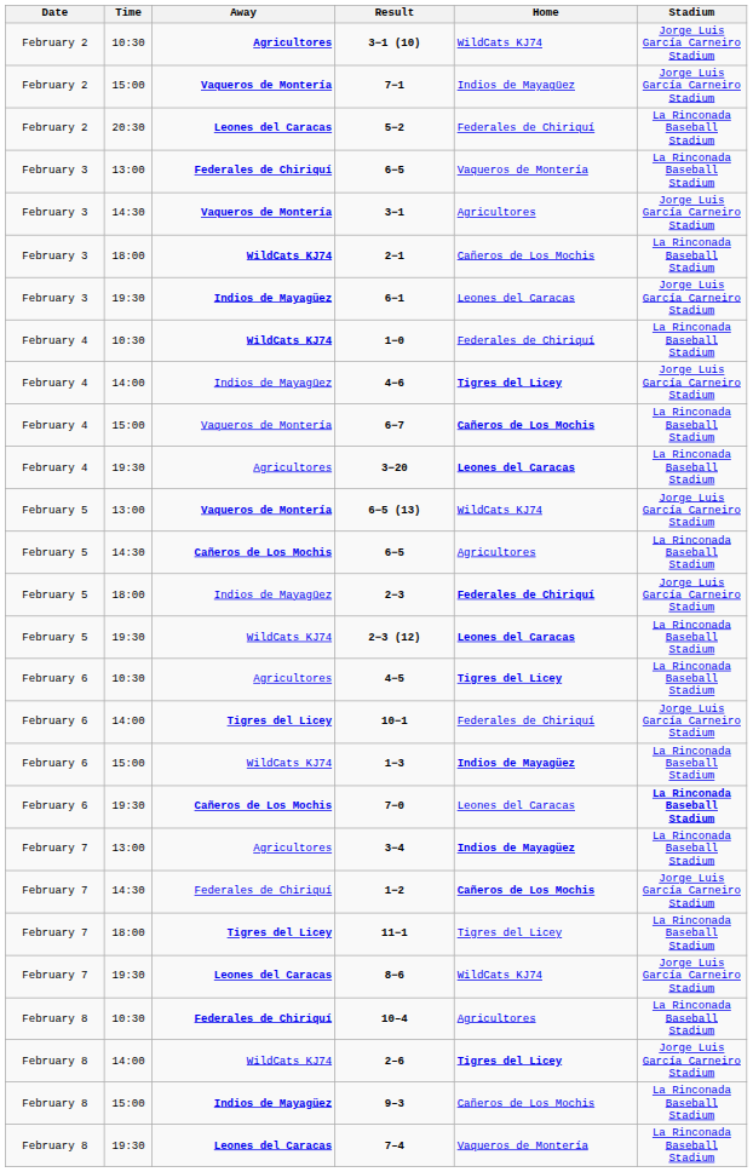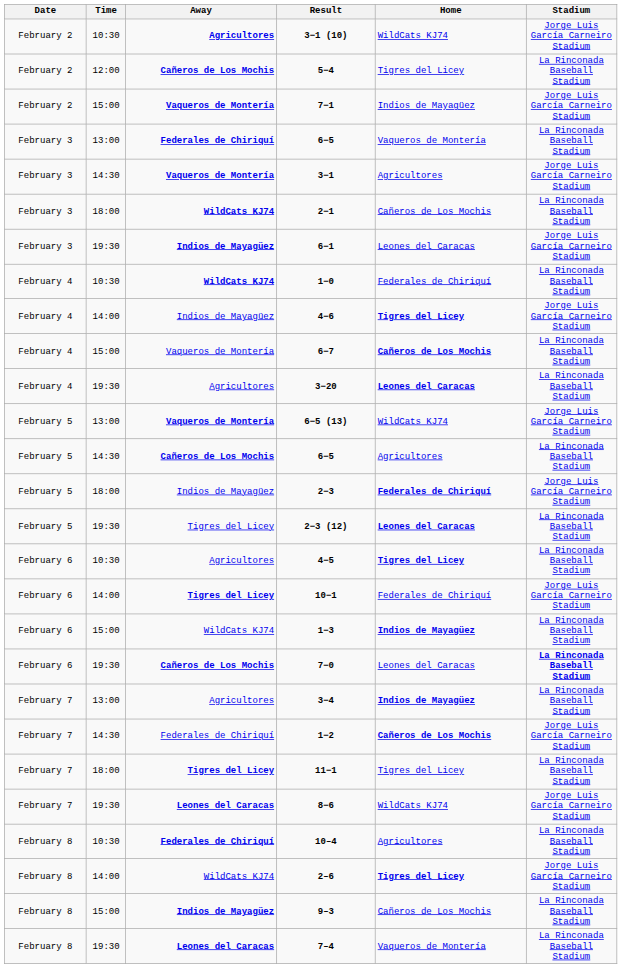 <table class="wikitable" style="font-size:95%; text-align: center; width: 95%;">
 <tr>
 <th width="90">Date</th>
 <th width="40">Time</th>
 <th width="170">Away</th>
 <th width="110">Result</th>
 <th width="170">Home</th>
 <th width="100">Stadium</th>
 </tr>
 <tr align=center>
 <td>February 2</td>
 <td>10:30</td>
 <td align=right><strong><a href='#'>Agricultores</a></strong> </td>
 <td><strong>3−1 (10)</strong></td>
 <td align=left> <a href='#'>WildCats KJ74</a></td>
 <td><a href='#'>Jorge Luis García Carneiro Stadium</a></td>
 </tr>
 <tr align=center>
 <td>February 2</td>
+<td>12:00</td>
+<td align=right><strong><a href='#'>Cañeros de Los Mochis</a></strong> </td>
+<td><strong>5−4</strong></td>
+<td align=left> <a href='#'>Tigres del Licey</a></td>
+<td><a href='#'>La Rinconada Baseball Stadium</a></td>
+</tr>
+<tr align=center>
+<td>February 2</td>
 <td>15:00</td>
 <td align=right><strong><a href='#'>Vaqueros de Montería</a></strong> </td>
 <td><strong>7−1</strong></td>
 <td align=left> <a href='#'>Indios de Mayagüez</a></td>
 <td><a href='#'>Jorge Luis García Carneiro Stadium</a></td>
-</tr>
-<tr align=center>
-<td>February 2</td>
-<td>20:30</td>
-<td align=right><strong><a href='#'>Leones del Caracas</a> </strong></td>
-<td><strong>5−2</strong></td>
-<td align=left> <a href='#'>Federales de Chiriquí</a></td>
-<td><a href='#'>La Rinconada Baseball Stadium</a></td>
 </tr>
 <tr align=center>
 <td>February 3</td>
 <td>13:00</td>
 <td align=right><strong><a href='#'>Federales de Chiriquí</a> </strong></td>
 <td><strong>6−5</strong></td>
 <td align=left> <a href='#'>Vaqueros de Montería</a></td>
 <td><a href='#'>La Rinconada Baseball Stadium</a></td>
 </tr>
 <tr align=center>
 <td>February 3</td>
 <td>14:30</td>
 <td align=right><strong><a href='#'>Vaqueros de Montería</a> </strong></td>
 <td><strong>3−1</strong></td>
 <td align=left> <a href='#'>Agricultores</a></td>
 <td><a href='#'>Jorge Luis García Carneiro Stadium</a></td>
 </tr>
 <tr align=center>
 <td>February 3</td>
 <td>18:00</td>
 <td align=right><strong><a href='#'>WildCats KJ74</a> </strong></td>
 <td><strong>2−1</strong></td>
 <td align=left> <a href='#'>Cañeros de Los Mochis</a></td>
 <td><a href='#'>La Rinconada Baseball Stadium</a></td>
 </tr>
 <tr align=center>
 <td>February 3</td>
 <td>19:30</td>
 <td align=right><strong><a href='#'>Indios de Mayagüez</a> </strong></td>
 <td><strong>6−1</strong></td>
 <td align=left> <a href='#'>Leones del Caracas</a></td>
 <td><a href='#'>Jorge Luis García Carneiro Stadium</a></td>
 </tr>
 <tr align=center>
 <td>February 4</td>
 <td>10:30</td>
 <td align=right><strong><a href='#'>WildCats KJ74</a> </strong></td>
 <td><strong>1−0</strong></td>
 <td align=left> <a href='#'>Federales de Chiriquí</a></td>
 <td><a href='#'>La Rinconada Baseball Stadium</a></td>
 </tr>
 <tr align=center>
 <td>February 4</td>
 <td>14:00</td>
 <td align=right><a href='#'>Indios de Mayagüez</a> </td>
 <td><strong>4−6</strong></td>
 <td align=left><strong> <a href='#'>Tigres del Licey</a></strong></td>
 <td><a href='#'>Jorge Luis García Carneiro Stadium</a></td>
 </tr>
 <tr align=center>
 <td>February 4</td>
 <td>15:00</td>
 <td align=right><a href='#'>Vaqueros de Montería</a> </td>
 <td><strong>6−7</strong></td>
 <td align=left><strong> <a href='#'>Cañeros de Los Mochis</a></strong></td>
 <td><a href='#'>La Rinconada Baseball Stadium</a></td>
 </tr>
 <tr align=center>
 <td>February 4</td>
 <td>19:30</td>
 <td align=right><a href='#'>Agricultores</a> </td>
 <td><strong>3−20</strong></td>
 <td align=left><strong> <a href='#'>Leones del Caracas</a></strong></td>
 <td><a href='#'>La Rinconada Baseball Stadium</a></td>
 </tr>
 <tr align=center>
 <td>February 5</td>
 <td>13:00</td>
 <td align=right><strong><a href='#'>Vaqueros de Montería</a> </strong></td>
 <td><strong>6−5 (13)</strong></td>
 <td align=left> <a href='#'>WildCats KJ74</a></td>
 <td><a href='#'>Jorge Luis García Carneiro Stadium</a></td>
 </tr>
 <tr align=center>
 <td>February 5</td>
 <td>14:30</td>
 <td align=right><strong><a href='#'>Cañeros de Los Mochis</a> </strong></td>
 <td><strong>6−5</strong></td>
 <td align=left> <a href='#'>Agricultores</a></td>
 <td><a href='#'>La Rinconada Baseball Stadium</a></td>
 </tr>
 <tr align=center>
 <td>February 5</td>
 <td>18:00</td>
 <td align=right><a href='#'>Indios de Mayagüez</a> </td>
 <td><strong>2−3</strong></td>
 <td align=left><strong> <a href='#'>Federales de Chiriquí</a></strong></td>
 <td><a href='#'>Jorge Luis García Carneiro Stadium</a></td>
 </tr>
 <tr>
 <td>February 5</td>
 <td>19:30</td>
-<td align=right><a href='#'>WildCats KJ74</a> </td>
+<td align=right><a href='#'>Tigres del Licey</a> </td>
 <td><strong>2−3 (12)</strong></td>
 <td align=left><strong> <a href='#'>Leones del Caracas</a></strong></td>
 <td><a href='#'>La Rinconada Baseball Stadium</a></td>
 </tr>
 <tr>
 <td>February 6</td>
 <td>10:30</td>
 <td align=right><a href='#'>Agricultores</a> </td>
 <td><strong>4−5</strong></td>
 <td align=left><strong> <a href='#'>Tigres del Licey</a></strong></td>
 <td><a href='#'>La Rinconada Baseball Stadium</a></td>
 </tr>
 <tr>
 <td>February 6</td>
 <td>14:00</td>
 <td align=right><strong><a href='#'>Tigres del Licey</a> </strong></td>
 <td><strong>10−1</strong></td>
 <td align=left> <a href='#'>Federales de Chiriquí</a></td>
 <td><a href='#'>Jorge Luis García Carneiro Stadium</a></td>
 </tr>
 <tr>
 <td>February 6</td>
 <td>15:00</td>
 <td align=right><a href='#'>WildCats KJ74</a> </td>
 <td><strong>1−3</strong></td>
 <td align=left><strong> <a href='#'>Indios de Mayagüez</a></strong></td>
 <td><a href='#'>La Rinconada Baseball Stadium</a></td>
 </tr>
 <tr>
 <td>February 6</td>
 <td>19:30</td>
 <td align=right><strong><a href='#'>Cañeros de Los Mochis</a> </strong></td>
 <td><strong>7−0</strong></td>
 <td align=left> <a href='#'>Leones del Caracas</a></td>
 <td><strong><a href='#'>La Rinconada Baseball Stadium</a></strong></td>
 </tr>
 <tr>
 <td>February 7</td>
 <td>13:00</td>
 <td align=right><a href='#'>Agricultores</a> </td>
 <td><strong>3−4</strong></td>
 <td align=left><strong> <a href='#'>Indios de Mayagüez</a></strong></td>
 <td><a href='#'>La Rinconada Baseball Stadium</a></td>
 </tr>
 <tr>
 <td>February 7</td>
 <td>14:30</td>
 <td align=right><a href='#'>Federales de Chiriquí</a> </td>
 <td><strong>1−2</strong></td>
 <td align=left><strong> <a href='#'>Cañeros de Los Mochis</a></strong></td>
 <td><a href='#'>Jorge Luis García Carneiro Stadium</a></td>
 </tr>
 <tr>
 <td>February 7</td>
 <td>18:00</td>
 <td align=right><strong><a href='#'>Tigres del Licey</a> </strong></td>
 <td><strong>11−1</strong></td>
 <td align=left> <a href='#'>Tigres del Licey</a></td>
 <td><a href='#'>La Rinconada Baseball Stadium</a></td>
 </tr>
 <tr>
 <td>February 7</td>
 <td>19:30</td>
 <td align=right><strong><a href='#'>Leones del Caracas</a> </strong></td>
 <td><strong>8−6</strong></td>
 <td align=left> <a href='#'>WildCats KJ74</a></td>
 <td><a href='#'>Jorge Luis García Carneiro Stadium</a></td>
 </tr>
 <tr>
 <td>February 8</td>
 <td>10:30</td>
 <td align=right><strong><a href='#'>Federales de Chiriquí</a> </strong></td>
 <td><strong>10–4</strong></td>
 <td align=left> <a href='#'>Agricultores</a></td>
 <td><a href='#'>La Rinconada Baseball Stadium</a></td>
 </tr>
 <tr>
 <td>February 8</td>
 <td>14:00</td>
 <td align=right><a href='#'>WildCats KJ74</a> </td>
 <td><strong>2–6</strong></td>
 <td align=left><strong> <a href='#'>Tigres del Licey</a></strong></td>
 <td><a href='#'>Jorge Luis García Carneiro Stadium</a></td>
 </tr>
 <tr>
 <td>February 8</td>
 <td>15:00</td>
 <td align=right><strong><a href='#'>Indios de Mayagüez</a> </strong></td>
 <td><strong>9–3</strong></td>
 <td align=left> <a href='#'>Cañeros de Los Mochis</a></td>
 <td><a href='#'>La Rinconada Baseball Stadium</a></td>
 </tr>
 <tr>
 <td>February 8</td>
 <td>19:30</td>
 <td align=right><strong><a href='#'>Leones del Caracas</a> </strong></td>
 <td><strong>7–4</strong></td>
 <td align=left> <a href='#'>Vaqueros de Montería</a></td>
 <td><a href='#'>La Rinconada Baseball Stadium</a></td>
 </tr>
 </table>
